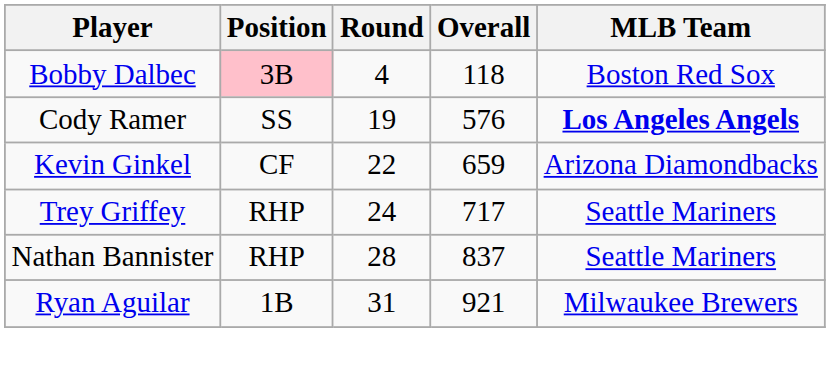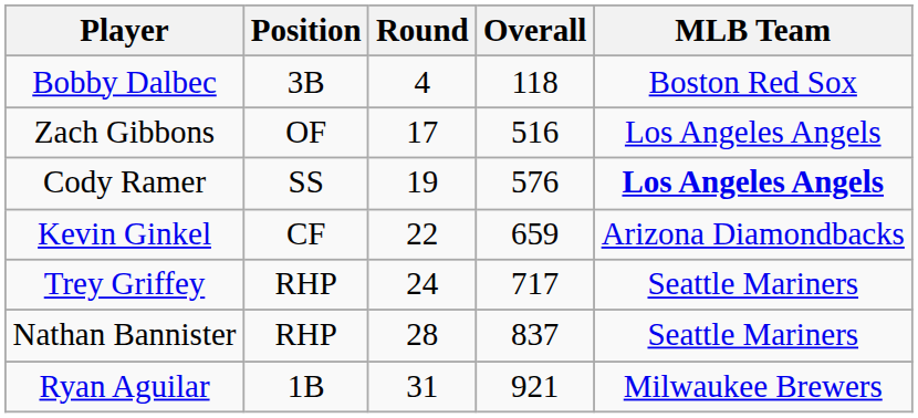 <table class="wikitable" style="text-align:center;">
 <tr>
 <th>Player</th>
 <th>Position</th>
 <th>Round</th>
 <th>Overall</th>
 <th>MLB Team</th>
 </tr>
 <tr>
 <td><a href='#'>Bobby Dalbec</a></td>
-<td style="background: pink;">3B</td>
+<td>3B</td>
 <td>4</td>
 <td>118</td>
 <td><a href='#'>Boston Red Sox</a></td>
+</tr>
+<tr>
+<td>Zach Gibbons</td>
+<td>OF</td>
+<td>17</td>
+<td>516</td>
+<td><a href='#'>Los Angeles Angels</a></td>
 </tr>
 <tr>
 <td>Cody Ramer</td>
 <td>SS</td>
 <td>19</td>
 <td>576</td>
 <td><strong><a href='#'>Los Angeles Angels</a></strong></td>
 </tr>
 <tr>
 <td><a href='#'>Kevin Ginkel</a></td>
 <td>CF</td>
 <td>22</td>
 <td>659</td>
 <td><a href='#'>Arizona Diamondbacks</a></td>
 </tr>
 <tr>
 <td><a href='#'>Trey Griffey</a></td>
 <td>RHP</td>
 <td>24</td>
 <td>717</td>
 <td><a href='#'>Seattle Mariners</a></td>
 </tr>
 <tr>
 <td>Nathan Bannister</td>
 <td>RHP</td>
 <td>28</td>
 <td>837</td>
 <td><a href='#'>Seattle Mariners</a></td>
 </tr>
 <tr>
 <td><a href='#'>Ryan Aguilar</a></td>
 <td>1B</td>
 <td>31</td>
 <td>921</td>
 <td><a href='#'>Milwaukee Brewers</a></td>
 </tr>
 </table>
